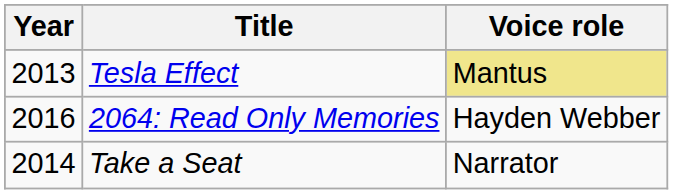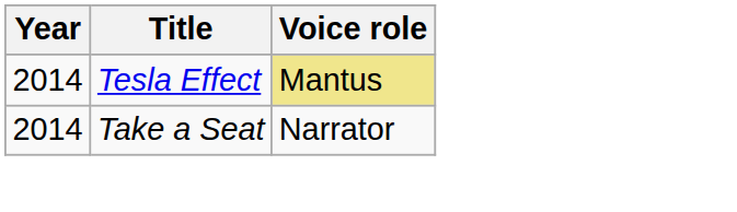 <table class="wikitable">
 <tr>
 <th>Year</th>
 <th>Title</th>
 <th>Voice role</th>
 </tr>
 <tr>
-<td>2013</td>
+<td>2014</td>
 <td><em><a href='#'>Tesla Effect</a></em></td>
 <td style="background: khaki;">Mantus</td>
-</tr>
-<tr>
-<td>2016</td>
-<td><em><a href='#'>2064: Read Only Memories</a></em></td>
-<td>Hayden Webber</td>
 </tr>
 <tr>
 <td>2014</td>
 <td><em>Take a Seat</em></td>
 <td>Narrator</td>
 </tr>
 </table>
